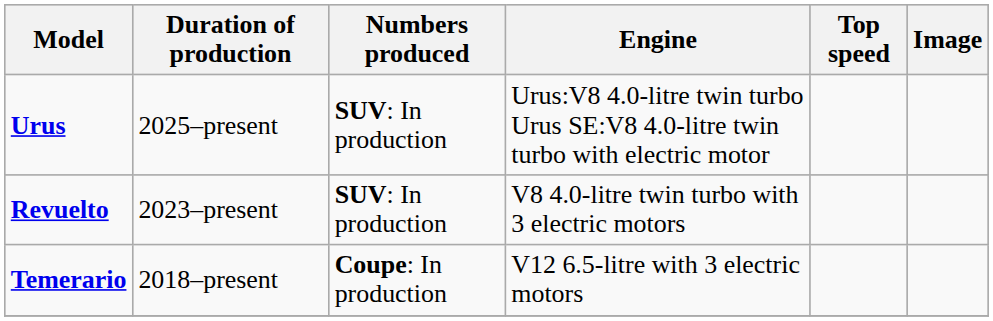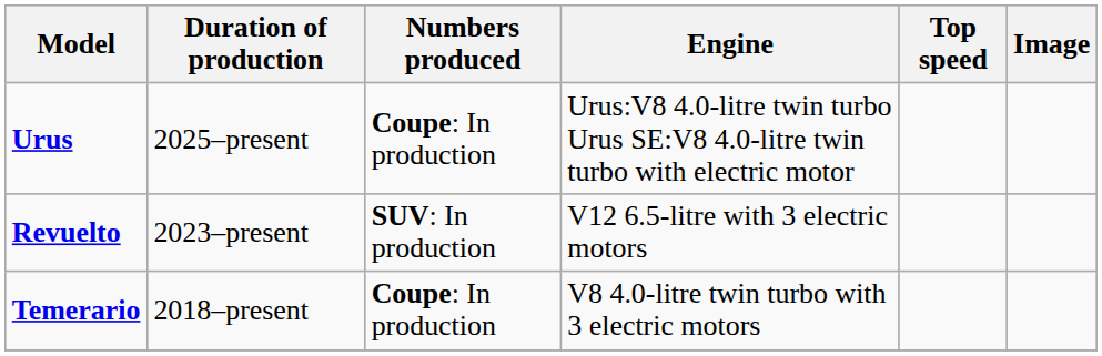 <table class="wikitable sortable">
 <tr>
 <th>Model</th>
 <th>Duration of production</th>
 <th class="unsortable">Numbers produced</th>
 <th>Engine</th>
 <th>Top speed</th>
 <th class="unsortable">Image</th>
 </tr>
 <tr>
 <td><strong><a href='#'>Urus</a></strong></td>
 <td>2025–present</td>
-<td><strong>SUV</strong>: In production</td>
+<td><strong>Coupe</strong>: In production</td>
 <td>Urus:V8 4.0-litre twin turbo<br>Urus SE:V8 4.0-litre twin turbo with electric motor</td>
 <td></td>
 <td></td>
 </tr>
 <tr>
 <td><strong><a href='#'>Revuelto</a></strong></td>
 <td>2023–present</td>
 <td><strong>SUV</strong>: In production</td>
-<td>V8 4.0-litre twin turbo with 3 electric motors</td>
+<td>V12 6.5-litre with 3 electric motors</td>
 <td></td>
 <td></td>
 </tr>
 <tr>
 <td><strong><a href='#'>Temerario</a></strong></td>
 <td>2018–present</td>
 <td><strong>Coupe</strong>: In production</td>
-<td>V12 6.5-litre with 3 electric motors</td>
+<td>V8 4.0-litre twin turbo with 3 electric motors</td>
 <td></td>
 <td></td>
 </tr>
 <tr>
 </tr>
 </table>
